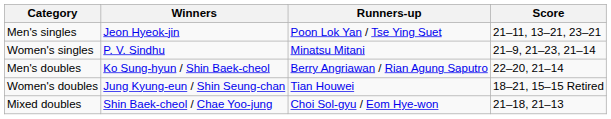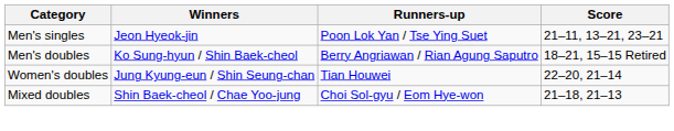 <table class=wikitable style="white-space:nowrap;">
 <tr>
 <th>Category</th>
 <th>Winners</th>
 <th>Runners-up</th>
 <th>Score</th>
 </tr>
 <tr>
 <td>Men's singles</td>
 <td> <a href='#'>Jeon Hyeok-jin</a></td>
 <td> <a href='#'>Poon Lok Yan</a> / <a href='#'>Tse Ying Suet</a></td>
 <td>21–11, 13–21, 23–21</td>
 </tr>
 <tr>
-<td>Women's singles</td>
-<td> <a href='#'>P. V. Sindhu</a></td>
-<td> <a href='#'>Minatsu Mitani</a></td>
-<td>21–9, 21–23, 21–14</td>
-</tr>
-<tr>
 <td>Men's doubles</td>
 <td> <a href='#'>Ko Sung-hyun</a> / <a href='#'>Shin Baek-cheol</a></td>
 <td> <a href='#'>Berry Angriawan</a> / <a href='#'>Rian Agung Saputro</a></td>
-<td>22–20, 21–14</td>
+<td>18–21, 15–15 Retired</td>
 </tr>
 <tr>
 <td>Women's doubles</td>
 <td> <a href='#'>Jung Kyung-eun</a> / <a href='#'>Shin Seung-chan</a></td>
 <td> <a href='#'>Tian Houwei</a></td>
-<td>18–21, 15–15 Retired</td>
+<td>22–20, 21–14</td>
 </tr>
 <tr>
 <td>Mixed doubles</td>
 <td> <a href='#'>Shin Baek-cheol</a> / <a href='#'>Chae Yoo-jung</a></td>
 <td> <a href='#'>Choi Sol-gyu</a> / <a href='#'>Eom Hye-won</a></td>
 <td>21–18, 21–13</td>
 </tr>
 </table>
